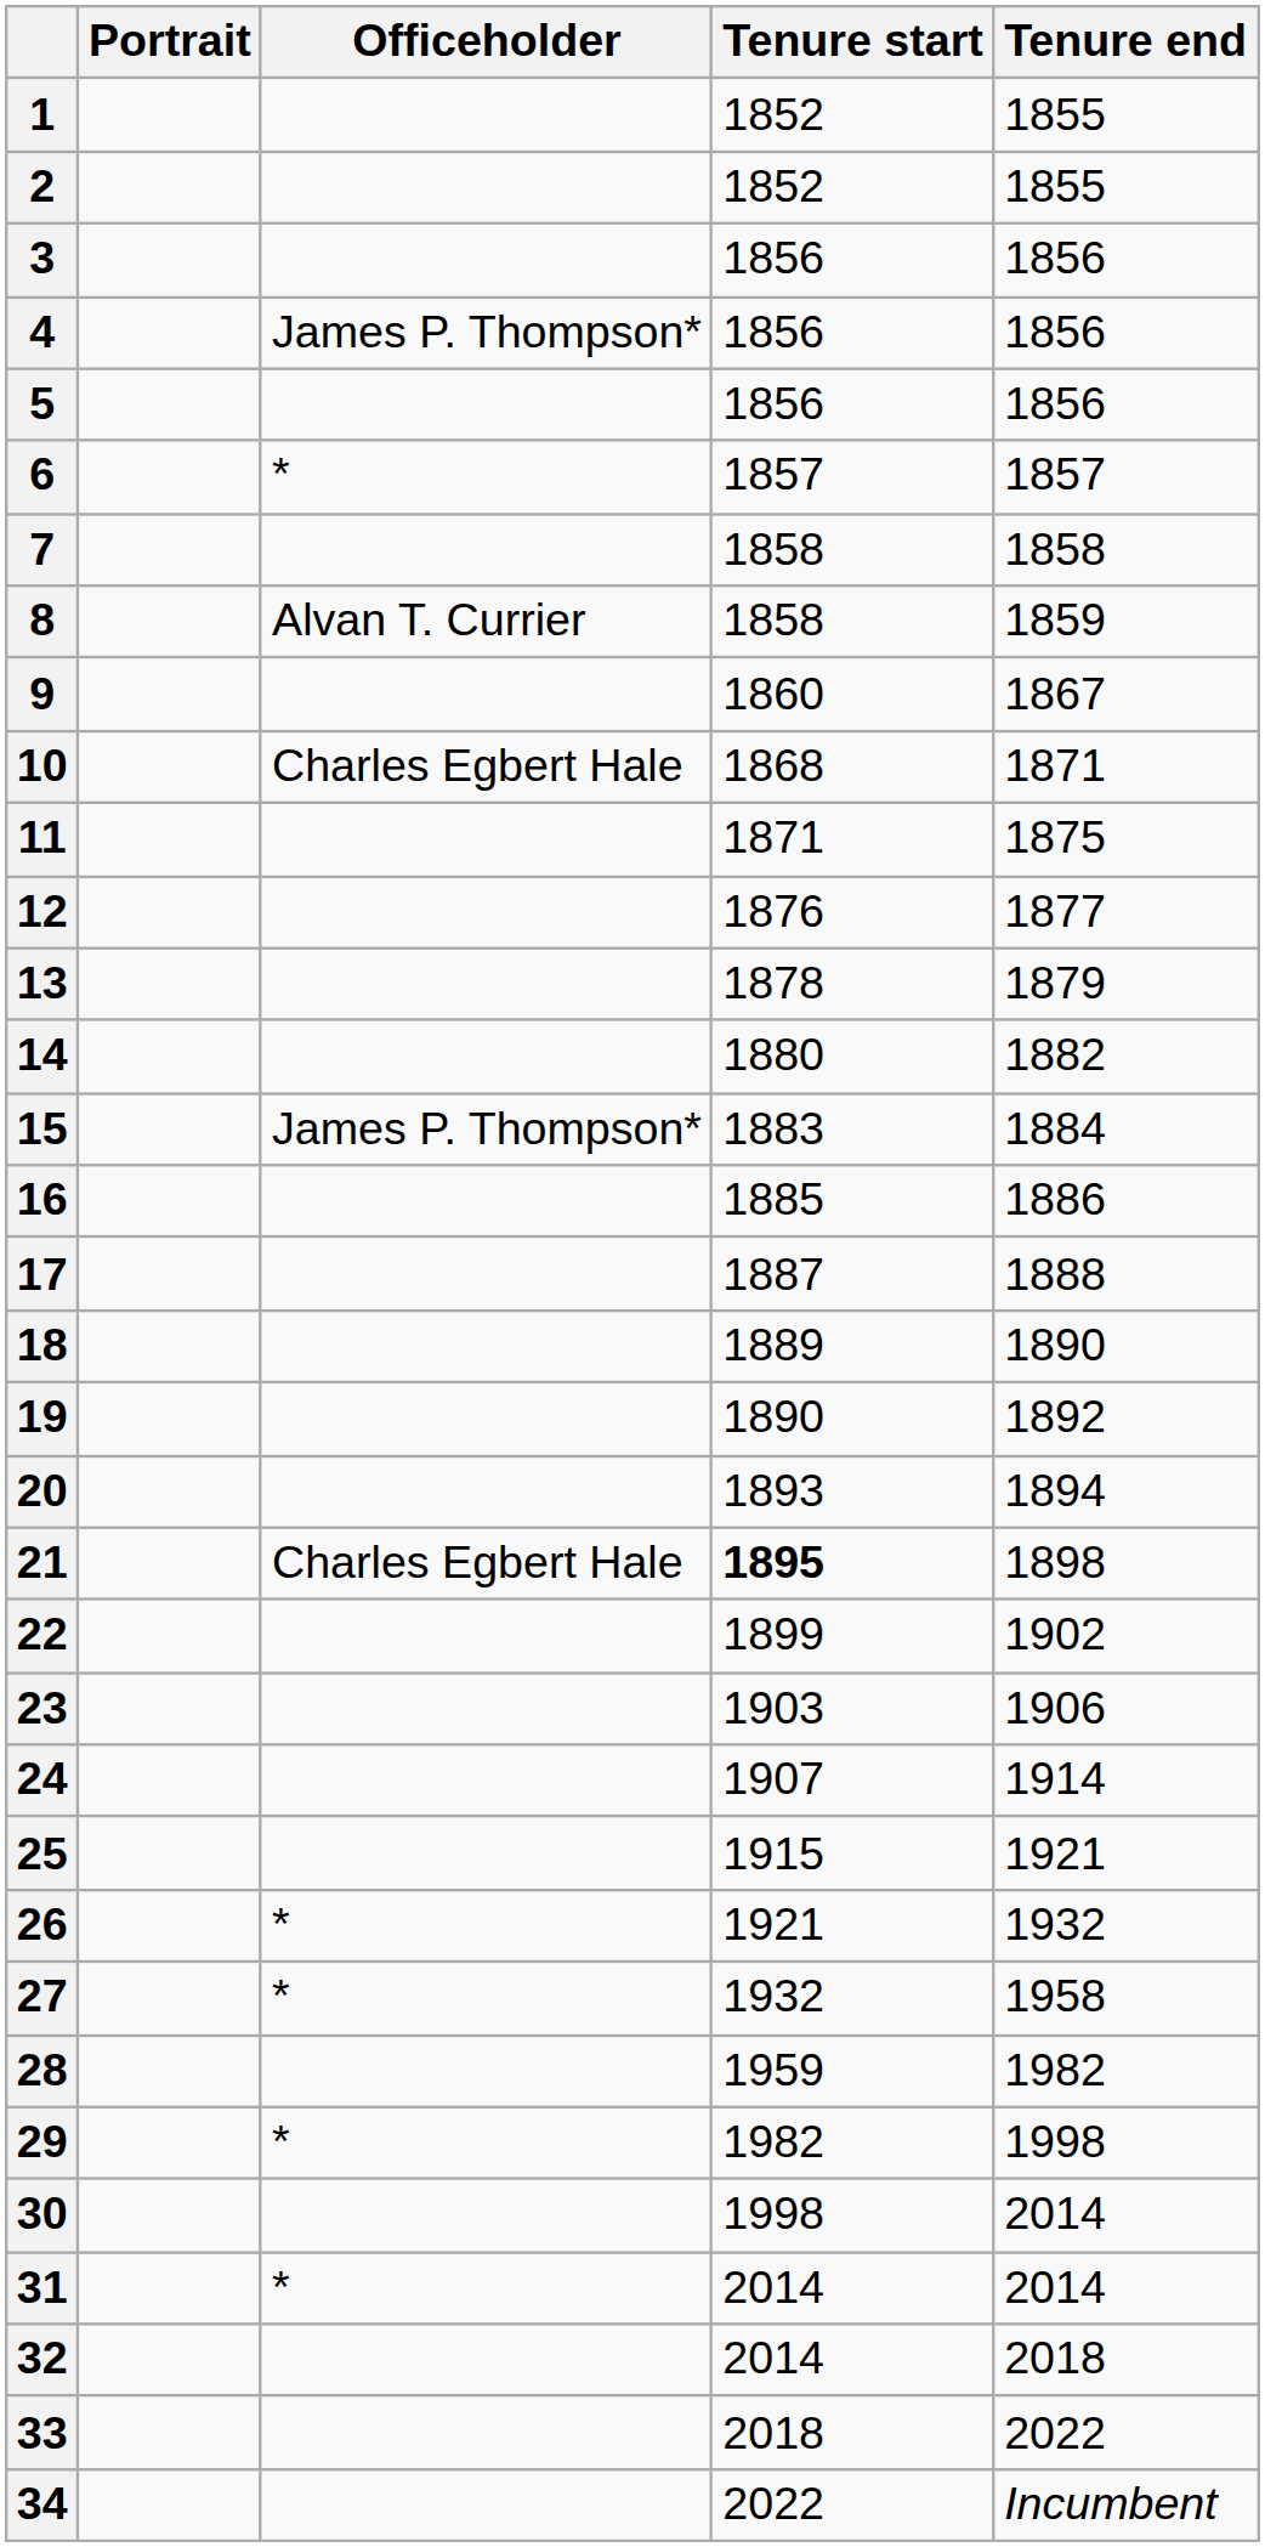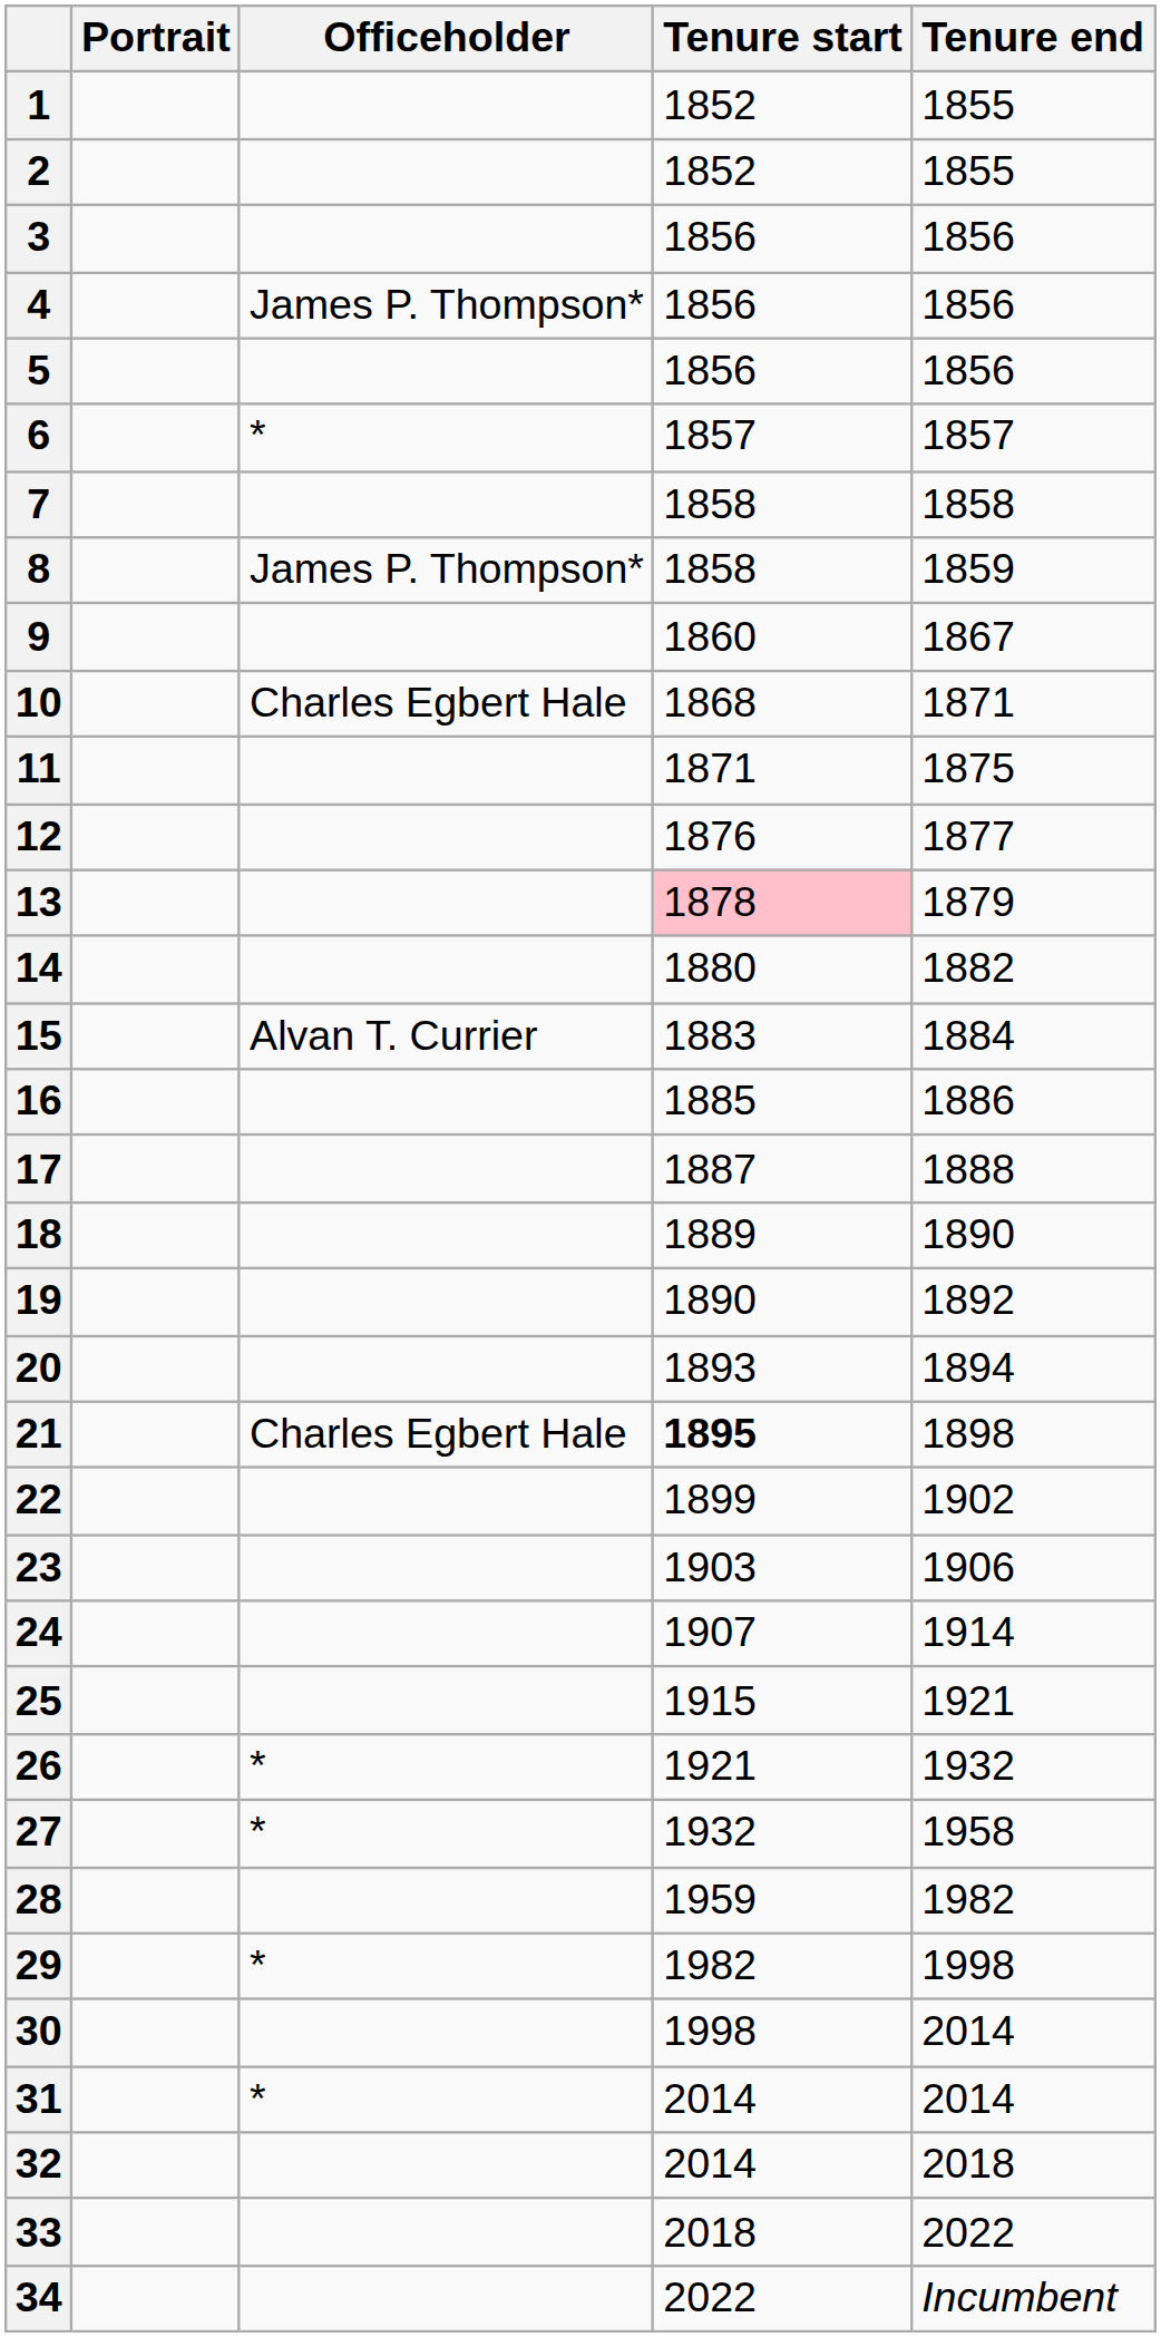 <table class="wikitable sortable">
 <tr>
 <th scope = "col" class="unsortable"></th>
 <th scope = "col" class="unsortable">Portrait</th>
 <th scope = "col">Officeholder</th>
 <th scope = "col">Tenure start</th>
 <th scope = "col">Tenure end</th>
 </tr>
 <tr>
 <th>1</th>
 <td></td>
 <td></td>
 <td>1852</td>
 <td>1855</td>
 </tr>
 <tr>
 <th>2</th>
 <td></td>
 <td></td>
 <td>1852</td>
 <td>1855</td>
 </tr>
 <tr>
 <th>3</th>
 <td></td>
 <td></td>
 <td>1856</td>
 <td>1856</td>
 </tr>
 <tr>
 <th>4</th>
 <td></td>
 <td>James P. Thompson*</td>
 <td>1856</td>
 <td>1856</td>
 </tr>
 <tr>
 <th>5</th>
 <td></td>
 <td> </td>
 <td>1856</td>
 <td>1856</td>
 </tr>
 <tr>
 <th>6</th>
 <td></td>
 <td>*</td>
 <td>1857</td>
 <td>1857</td>
 </tr>
 <tr>
 <th>7</th>
 <td></td>
 <td> </td>
 <td>1858</td>
 <td>1858</td>
 </tr>
 <tr>
 <th>8</th>
 <td></td>
-<td>Alvan T. Currier</td>
+<td>James P. Thompson*</td>
 <td>1858</td>
 <td>1859</td>
 </tr>
 <tr>
 <th>9</th>
 <td></td>
 <td></td>
 <td>1860</td>
 <td>1867</td>
 </tr>
 <tr>
 <th>10</th>
 <td></td>
 <td>Charles Egbert Hale</td>
 <td>1868</td>
 <td>1871</td>
 </tr>
 <tr>
 <th>11</th>
 <td></td>
 <td></td>
 <td>1871</td>
 <td>1875</td>
 </tr>
 <tr>
 <th>12</th>
 <td></td>
 <td></td>
 <td>1876</td>
 <td>1877</td>
 </tr>
 <tr>
 <th>13</th>
 <td></td>
 <td></td>
-<td>1878</td>
+<td style="background: pink;">1878</td>
 <td>1879</td>
 </tr>
 <tr>
 <th>14</th>
 <td></td>
 <td></td>
 <td>1880</td>
 <td>1882</td>
 </tr>
 <tr>
 <th>15</th>
 <td></td>
-<td>James P. Thompson*</td>
+<td>Alvan T. Currier</td>
 <td>1883</td>
 <td>1884</td>
 </tr>
 <tr>
 <th>16</th>
 <td></td>
 <td></td>
 <td>1885</td>
 <td>1886</td>
 </tr>
 <tr>
 <th>17</th>
 <td></td>
 <td></td>
 <td>1887</td>
 <td>1888</td>
 </tr>
 <tr>
 <th>18</th>
 <td></td>
 <td></td>
 <td>1889</td>
 <td>1890</td>
 </tr>
 <tr>
 <th>19</th>
 <td></td>
 <td></td>
 <td>1890</td>
 <td>1892</td>
 </tr>
 <tr>
 <th>20</th>
 <td></td>
 <td></td>
 <td>1893</td>
 <td>1894</td>
 </tr>
 <tr>
 <th>21</th>
 <td></td>
 <td>Charles Egbert Hale</td>
 <td><strong>1895</strong></td>
 <td>1898</td>
 </tr>
 <tr>
 <th>22</th>
 <td></td>
 <td></td>
 <td>1899</td>
 <td>1902</td>
 </tr>
 <tr>
 <th>23</th>
 <td></td>
 <td></td>
 <td>1903</td>
 <td>1906</td>
 </tr>
 <tr>
 <th>24</th>
 <td></td>
 <td></td>
 <td>1907</td>
 <td>1914</td>
 </tr>
 <tr>
 <th>25</th>
 <td></td>
 <td></td>
 <td>1915</td>
 <td>1921</td>
 </tr>
 <tr>
 <th>26</th>
 <td></td>
 <td>*</td>
 <td>1921</td>
 <td>1932</td>
 </tr>
 <tr>
 <th>27</th>
 <td></td>
 <td>*</td>
 <td>1932</td>
 <td>1958</td>
 </tr>
 <tr>
 <th>28</th>
 <td></td>
 <td></td>
 <td>1959</td>
 <td>1982</td>
 </tr>
 <tr>
 <th>29</th>
 <td></td>
 <td>*</td>
 <td>1982</td>
 <td>1998</td>
 </tr>
 <tr>
 <th>30</th>
 <td></td>
 <td></td>
 <td>1998</td>
 <td>2014</td>
 </tr>
 <tr>
 <th>31</th>
 <td></td>
 <td>*</td>
 <td>2014</td>
 <td>2014</td>
 </tr>
 <tr>
 <th>32</th>
 <td></td>
 <td></td>
 <td>2014</td>
 <td>2018</td>
 </tr>
 <tr>
 <th>33</th>
 <td></td>
 <td></td>
 <td>2018</td>
 <td>2022</td>
 </tr>
 <tr>
 <th>34</th>
 <td></td>
 <td></td>
 <td>2022</td>
 <td><em>Incumbent</em></td>
 </tr>
 </table>
